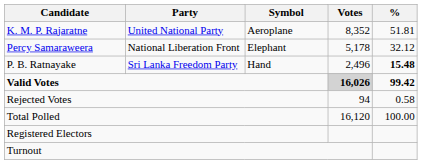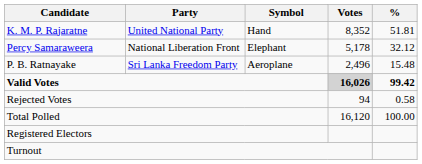 <table class="wikitable" border="1" style="text-align:right;">
 <tr>
 <th align=left width="180">Candidate</th>
 <th align=left width="180">Party</th>
 <th align=left width="120">Symbol</th>
 <th align=left width="60">Votes</th>
 <th align=left width="60">%</th>
 </tr>
 <tr>
 <td align=left><a href='#'>K. M. P. Rajaratne</a></td>
 <td align=left><a href='#'>United National Party</a></td>
-<td align=left>Aeroplane</td>
+<td align=left>Hand</td>
 <td align=right>8,352</td>
 <td align=right>51.81</td>
 </tr>
 <tr>
 <td align=left><a href='#'>Percy Samaraweera</a></td>
 <td align=left>National Liberation Front</td>
 <td align=left>Elephant</td>
 <td align=right>5,178</td>
 <td align=right>32.12</td>
 </tr>
 <tr>
 <td align=left>P. B. Ratnayake</td>
 <td align=left><a href='#'>Sri Lanka Freedom Party</a></td>
-<td align=left>Hand</td>
+<td align=left>Aeroplane</td>
 <td align=right>2,496</td>
-<td align=right><strong>15.48</strong></td>
+<td align=right>15.48</td>
 </tr>
 <tr>
 <td align=left colspan=3><strong>Valid Votes</strong></td>
 <td align=right style="background: lightgrey;"><strong>16,026</strong></td>
 <td align=right><strong>99.42</strong></td>
 </tr>
 <tr>
 <td align=left colspan=3>Rejected Votes</td>
 <td align=right>94</td>
 <td align=right>0.58</td>
 </tr>
 <tr>
 <td align=left colspan=3>Total Polled</td>
 <td align=right>16,120</td>
 <td align=right>100.00</td>
 </tr>
 <tr>
 <td align=left colspan=3>Registered Electors</td>
 <td align=right></td>
 <td></td>
 </tr>
 <tr>
 <td align=left colspan=4>Turnout</td>
 <td align=right></td>
 </tr>
 </table>
